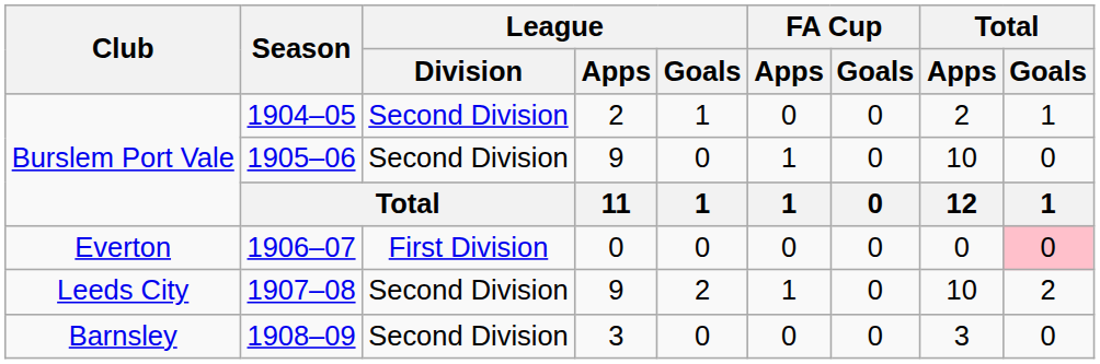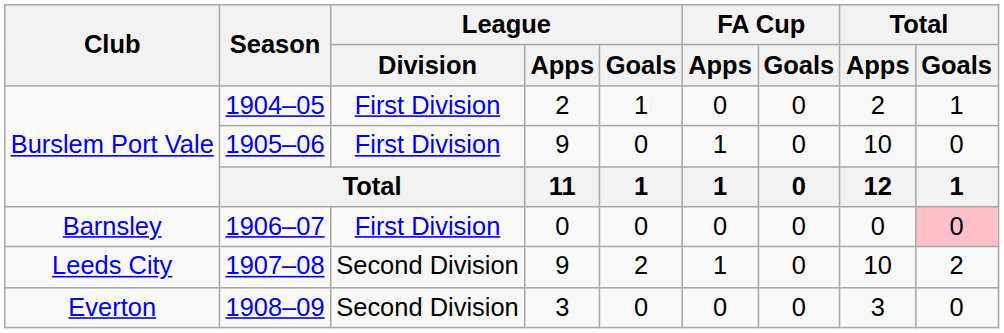 <table class="wikitable" style="text-align: center;">
 <tr>
 <th rowspan="2">Club</th>
 <th rowspan="2">Season</th>
 <th colspan="3">League</th>
 <th colspan="2">FA Cup</th>
 <th colspan="2">Total</th>
 </tr>
 <tr>
 <th>Division</th>
 <th>Apps</th>
 <th>Goals</th>
 <th>Apps</th>
 <th>Goals</th>
 <th>Apps</th>
 <th>Goals</th>
 </tr>
 <tr>
 <td rowspan="3"><a href='#'>Burslem Port Vale</a></td>
 <td><a href='#'>1904–05</a></td>
-<td><a href='#'>Second Division</a></td>
+<td><a href='#'>First Division</a></td>
 <td>2</td>
 <td>1</td>
 <td>0</td>
 <td>0</td>
 <td>2</td>
 <td>1</td>
 </tr>
 <tr>
 <td><a href='#'>1905–06</a></td>
-<td>Second Division</td>
+<td><a href='#'>First Division</a></td>
 <td>9</td>
 <td>0</td>
 <td>1</td>
 <td>0</td>
 <td>10</td>
 <td>0</td>
 </tr>
 <tr>
 <th colspan="2">Total</th>
 <th>11</th>
 <th>1</th>
 <th>1</th>
 <th>0</th>
 <th>12</th>
 <th>1</th>
 </tr>
 <tr>
-<td><a href='#'>Everton</a></td>
+<td><a href='#'>Barnsley</a></td>
 <td><a href='#'>1906–07</a></td>
 <td><a href='#'>First Division</a></td>
 <td>0</td>
 <td>0</td>
 <td>0</td>
 <td>0</td>
 <td>0</td>
 <td style="background: pink;">0</td>
 </tr>
 <tr>
 <td><a href='#'>Leeds City</a></td>
 <td><a href='#'>1907–08</a></td>
 <td>Second Division</td>
 <td>9</td>
 <td>2</td>
 <td>1</td>
 <td>0</td>
 <td>10</td>
 <td>2</td>
 </tr>
 <tr>
-<td><a href='#'>Barnsley</a></td>
+<td><a href='#'>Everton</a></td>
 <td><a href='#'>1908–09</a></td>
 <td>Second Division</td>
 <td>3</td>
 <td>0</td>
 <td>0</td>
 <td>0</td>
 <td>3</td>
 <td>0</td>
 </tr>
 </table>
